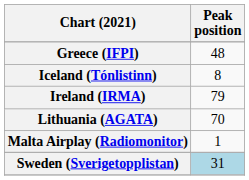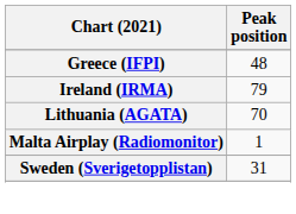 <table class="wikitable sortable plainrowheaders" style="text-align:center">
 <tr>
 <th scope="col">Chart (2021)</th>
 <th scope="col">Peak<br>position</th>
 </tr>
 <tr>
 </tr>
 <tr>
 <th scope="row">Greece (<a href='#'>IFPI</a>)</th>
 <td>48</td>
-</tr>
-<tr>
-<th scope="row">Iceland (<a href='#'>Tónlistinn</a>)</th>
-<td>8</td>
 </tr>
 <tr>
 <th scope="row">Ireland (<a href='#'>IRMA</a>)</th>
 <td>79</td>
 </tr>
 <tr>
 <th scope="row">Lithuania (<a href='#'>AGATA</a>)</th>
 <td>70</td>
 </tr>
 <tr>
 <th scope=row>Malta Airplay (<a href='#'>Radiomonitor</a>)</th>
 <td>1</td>
 </tr>
 <tr>
 </tr>
 <tr>
 </tr>
 <tr>
 <th scope="row">Sweden (<a href='#'>Sverigetopplistan</a>)</th>
-<td style="background: lightblue;">31</td>
+<td>31</td>
 </tr>
 <tr>
 </tr>
 <tr>
 </tr>
 </table>
